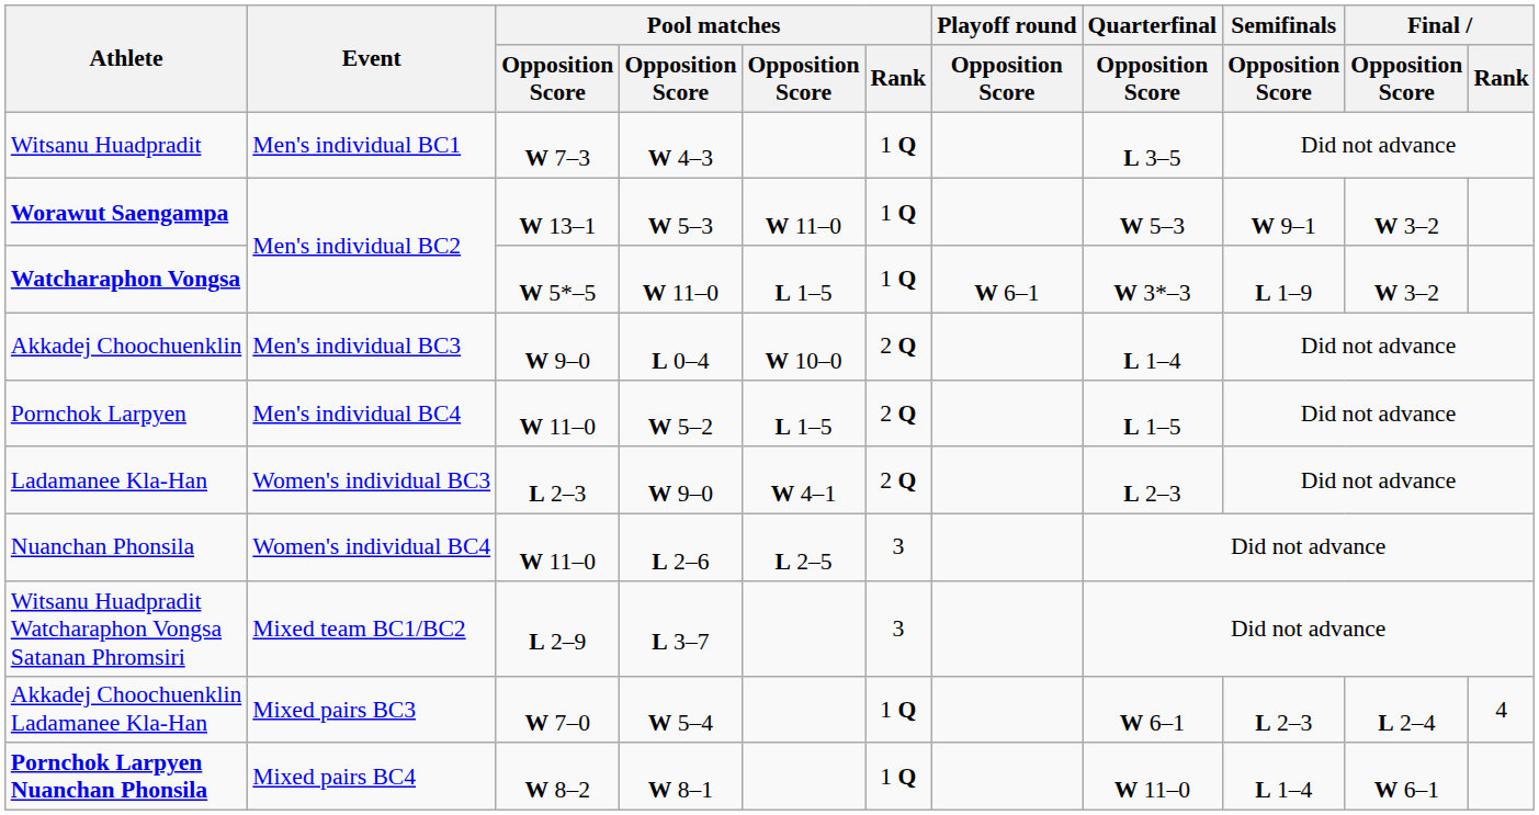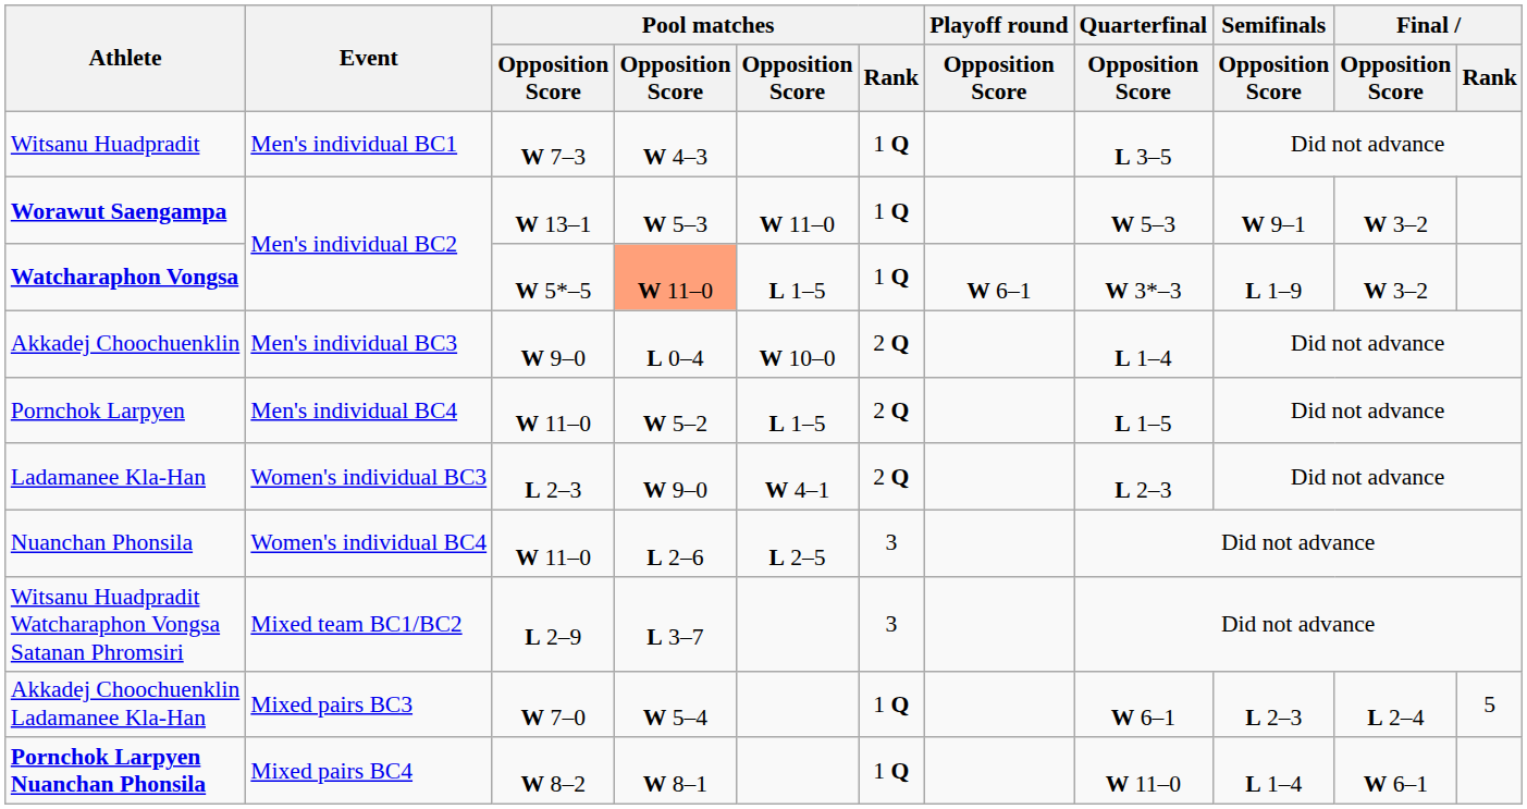 <table class=wikitable style="font-size:90%">
 <tr>
 <th rowspan="2">Athlete</th>
 <th rowspan="2">Event</th>
 <th colspan=4>Pool matches</th>
 <th>Playoff round</th>
 <th>Quarterfinal</th>
 <th>Semifinals</th>
 <th colspan=2>Final / </th>
 </tr>
 <tr>
 <th>Opposition<br>Score</th>
 <th>Opposition<br>Score</th>
 <th>Opposition<br>Score</th>
 <th>Rank</th>
 <th>Opposition<br>Score</th>
 <th>Opposition<br>Score</th>
 <th>Opposition<br>Score</th>
 <th>Opposition<br>Score</th>
 <th>Rank</th>
 </tr>
 <tr align=center>
 <td align=left><a href='#'>Witsanu Huadpradit</a></td>
 <td align=left><a href='#'>Men's individual BC1</a></td>
 <td><br><strong>W</strong> 7–3</td>
 <td><br><strong>W</strong> 4–3</td>
 <td></td>
 <td>1 <strong>Q</strong></td>
 <td></td>
 <td><br><strong>L</strong> 3–5</td>
 <td colspan=3>Did not advance</td>
 </tr>
 <tr align=center>
 <td align=left><strong><a href='#'>Worawut Saengampa</a></strong></td>
 <td align=left rowspan=2><a href='#'>Men's individual BC2</a></td>
 <td><br><strong>W</strong> 13–1</td>
 <td><br><strong>W</strong> 5–3</td>
 <td><br><strong>W</strong> 11–0</td>
 <td>1 <strong>Q</strong></td>
 <td></td>
 <td><br><strong>W</strong> 5–3</td>
 <td><br><strong>W</strong> 9–1</td>
 <td><br><strong>W</strong> 3–2</td>
 <td></td>
 </tr>
 <tr align=center>
 <td align=left><strong><a href='#'>Watcharaphon Vongsa</a></strong></td>
 <td><br><strong>W</strong> 5*–5</td>
-<td><br><strong>W</strong> 11–0</td>
+<td style="background: lightsalmon;"><br><strong>W</strong> 11–0</td>
 <td><br><strong>L</strong> 1–5</td>
 <td>1 <strong>Q</strong></td>
 <td><br><strong>W</strong> 6–1</td>
 <td><br><strong>W</strong> 3*–3</td>
 <td><br><strong>L</strong> 1–9</td>
 <td><br><strong>W</strong> 3–2</td>
 <td></td>
 </tr>
 <tr align=center>
 <td align=left><a href='#'>Akkadej Choochuenklin</a></td>
 <td align=left><a href='#'>Men's individual BC3</a></td>
 <td><br><strong>W</strong> 9–0</td>
 <td><br><strong>L</strong> 0–4</td>
 <td><br><strong>W</strong> 10–0</td>
 <td>2 <strong>Q</strong></td>
 <td></td>
 <td><br><strong>L</strong> 1–4</td>
 <td colspan=3>Did not advance</td>
 </tr>
 <tr align=center>
 <td align=left><a href='#'>Pornchok Larpyen</a></td>
 <td align=left><a href='#'>Men's individual BC4</a></td>
 <td><br><strong>W</strong> 11–0</td>
 <td><br><strong>W</strong> 5–2</td>
 <td><br><strong>L</strong> 1–5</td>
 <td>2 <strong>Q</strong></td>
 <td></td>
 <td><br><strong>L</strong> 1–5</td>
 <td colspan="3">Did not advance</td>
 </tr>
 <tr align=center>
 <td align=left><a href='#'>Ladamanee Kla-Han</a></td>
 <td align=left><a href='#'>Women's individual BC3</a></td>
 <td><br><strong>L</strong> 2–3</td>
 <td><br><strong>W</strong> 9–0</td>
 <td><br><strong>W</strong> 4–1</td>
 <td>2 <strong>Q</strong></td>
 <td></td>
 <td><br><strong>L</strong> 2–3</td>
 <td colspan="3">Did not advance</td>
 </tr>
 <tr align=center>
 <td align=left><a href='#'>Nuanchan Phonsila</a></td>
 <td align=left><a href='#'>Women's individual BC4</a></td>
 <td><br><strong>W</strong> 11–0</td>
 <td><br><strong>L</strong> 2–6</td>
 <td><br><strong>L</strong> 2–5</td>
 <td>3</td>
 <td></td>
 <td colspan="4">Did not advance</td>
 </tr>
 <tr align=center>
 <td align=left><a href='#'>Witsanu Huadpradit</a><br><a href='#'>Watcharaphon Vongsa</a><br><a href='#'>Satanan Phromsiri</a></td>
 <td align=left><a href='#'>Mixed team BC1/BC2</a></td>
 <td><br><strong>L</strong> 2–9</td>
 <td><br><strong>L</strong> 3–7</td>
 <td></td>
 <td>3</td>
 <td></td>
 <td colspan="4">Did not advance</td>
 </tr>
 <tr align=center>
 <td align=left><a href='#'>Akkadej Choochuenklin</a><br><a href='#'>Ladamanee Kla-Han</a></td>
 <td align=left><a href='#'>Mixed pairs BC3</a></td>
 <td><br><strong>W</strong> 7–0</td>
 <td><br><strong>W</strong> 5–4</td>
 <td></td>
 <td>1 <strong>Q</strong></td>
 <td></td>
 <td><br><strong>W</strong> 6–1</td>
 <td><br><strong>L</strong> 2–3</td>
 <td><br><strong>L</strong> 2–4</td>
-<td>4</td>
+<td>5</td>
 </tr>
 <tr align=center>
 <td align=left><strong><a href='#'>Pornchok Larpyen</a><br><a href='#'>Nuanchan Phonsila</a></strong></td>
 <td align=left><a href='#'>Mixed pairs BC4</a></td>
 <td><br><strong>W</strong> 8–2</td>
 <td><br><strong>W</strong> 8–1</td>
 <td></td>
 <td>1 <strong>Q</strong></td>
 <td></td>
 <td><br><strong>W</strong> 11–0</td>
 <td><br><strong>L</strong> 1–4</td>
 <td><br><strong>W</strong> 6–1</td>
 <td></td>
 </tr>
 </table>
